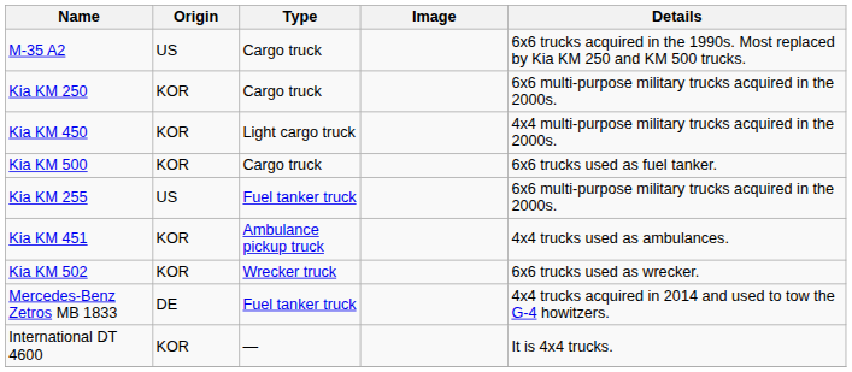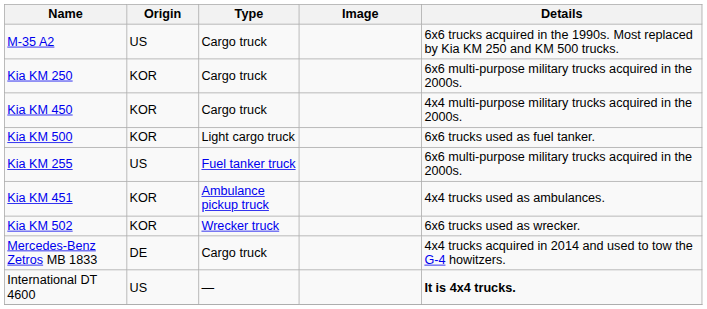 <table class="wikitable" border="0" style="width:100%">
 <tr>
 <th style="text-align: center; width:17%;">Name</th>
 <th style="text-align: center; width:10%;">Origin</th>
 <th style="text-align: center; width:14%;">Type</th>
 <th style="text-align: center; width:17%;">Image</th>
 <th style="text-align: center; width:39%;">Details</th>
 </tr>
 <tr>
 <td><a href='#'>M-35 A2</a></td>
 <td> US</td>
 <td>Cargo truck</td>
 <td></td>
 <td>6x6 trucks acquired in the 1990s. Most replaced by Kia KM 250 and KM 500 trucks.</td>
 </tr>
 <tr>
 <td><a href='#'>Kia KM 250</a></td>
 <td> KOR</td>
 <td>Cargo truck</td>
 <td></td>
 <td>6x6 multi-purpose military trucks acquired in the 2000s.</td>
 </tr>
 <tr>
 <td><a href='#'>Kia KM 450</a></td>
 <td> KOR</td>
-<td>Light cargo truck</td>
+<td>Cargo truck</td>
 <td></td>
 <td>4x4 multi-purpose military trucks acquired in the 2000s.</td>
 </tr>
 <tr>
 <td><a href='#'>Kia KM 500</a></td>
 <td> KOR</td>
-<td>Cargo truck</td>
+<td>Light cargo truck</td>
 <td></td>
 <td>6x6 trucks used as fuel tanker.</td>
 </tr>
 <tr>
 <td><a href='#'>Kia KM 255</a></td>
 <td> US</td>
 <td><a href='#'>Fuel tanker truck</a></td>
 <td></td>
 <td>6x6 multi-purpose military trucks acquired in the 2000s.</td>
 </tr>
 <tr>
 <td><a href='#'>Kia KM 451</a></td>
 <td> KOR</td>
 <td><a href='#'>Ambulance pickup truck</a></td>
 <td></td>
 <td>4x4 trucks used as ambulances.</td>
 </tr>
 <tr>
 <td><a href='#'>Kia KM 502</a></td>
 <td> KOR</td>
 <td><a href='#'>Wrecker truck</a></td>
 <td></td>
 <td>6x6 trucks used as wrecker.</td>
 </tr>
 <tr>
 <td><a href='#'>Mercedes-Benz Zetros</a> MB 1833</td>
 <td> DE</td>
-<td><a href='#'>Fuel tanker truck</a></td>
+<td>Cargo truck</td>
 <td></td>
 <td>4x4 trucks acquired in 2014 and used to tow the <a href='#'>G-4</a> howitzers.</td>
 </tr>
 <tr>
 <td>International DT 4600</td>
-<td> KOR</td>
+<td> US</td>
 <td>—</td>
 <td></td>
-<td>It is 4x4 trucks.</td>
+<td><strong>It is 4x4 trucks.</strong></td>
 </tr>
 <tr>
 </tr>
 </table>
